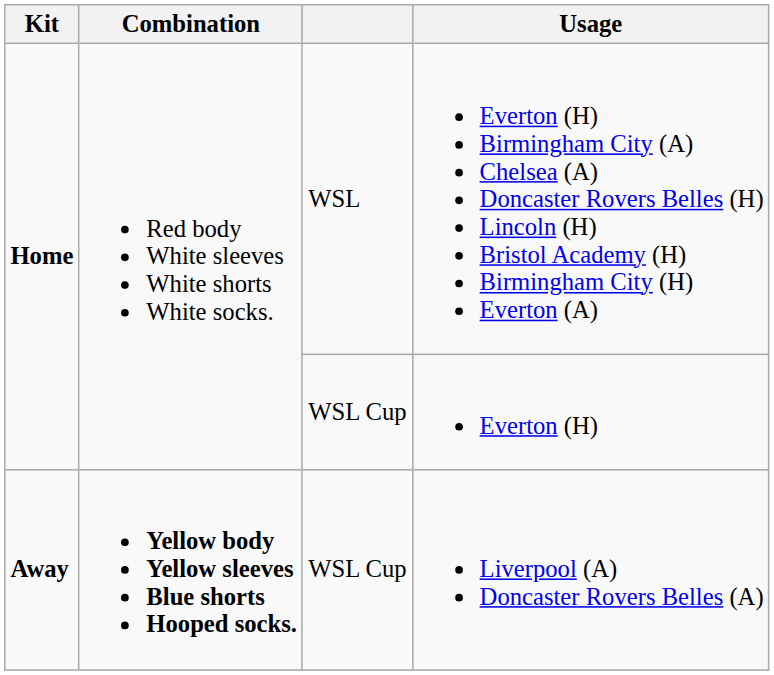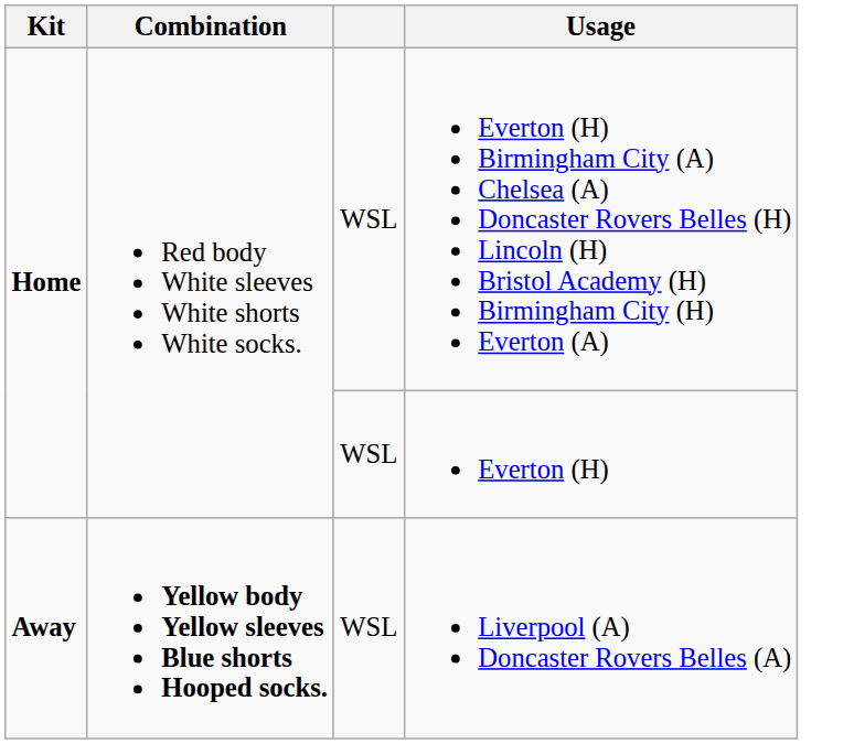 <table class="wikitable">
 <tr>
 <th>Kit</th>
 <th>Combination</th>
 <th></th>
 <th>Usage</th>
 </tr>
 <tr>
 <td rowspan="2"><strong>Home</strong></td>
 <td rowspan="2"><br><ul><li>Red body</li><li>White sleeves</li><li>White shorts</li><li>White socks.</li></ul></td>
 <td>WSL</td>
 <td><br><ul><li><a href='#'>Everton</a> (H)</li><li><a href='#'>Birmingham City</a> (A)</li><li><a href='#'>Chelsea</a> (A)</li><li><a href='#'>Doncaster Rovers Belles</a> (H)</li><li><a href='#'>Lincoln</a> (H)</li><li><a href='#'>Bristol Academy</a> (H)</li><li><a href='#'>Birmingham City</a> (H)</li><li><a href='#'>Everton</a> (A)</li></ul></td>
 </tr>
 <tr>
-<td>WSL Cup</td>
+<td>WSL</td>
 <td><br><ul><li><a href='#'>Everton</a> (H)</li></ul></td>
 </tr>
 <tr>
 <td><strong>Away</strong></td>
 <td><strong><br><ul><li>Yellow body</li><li>Yellow sleeves</li><li>Blue shorts</li><li>Hooped socks.</li></ul></strong></td>
-<td>WSL Cup</td>
+<td>WSL</td>
 <td><br><ul><li><a href='#'>Liverpool</a> (A)</li><li><a href='#'>Doncaster Rovers Belles</a> (A)</li></ul></td>
 </tr>
 </table>
